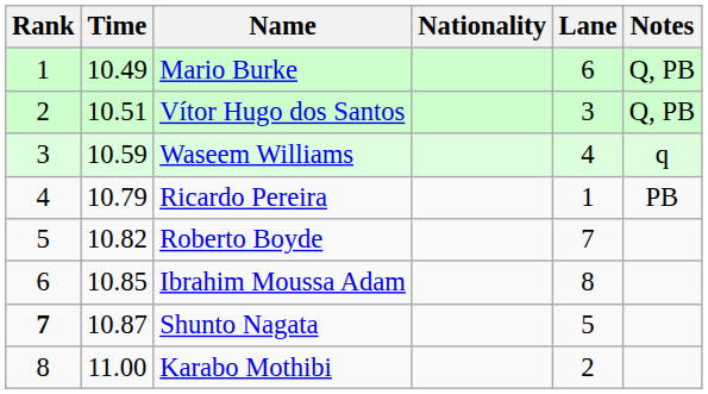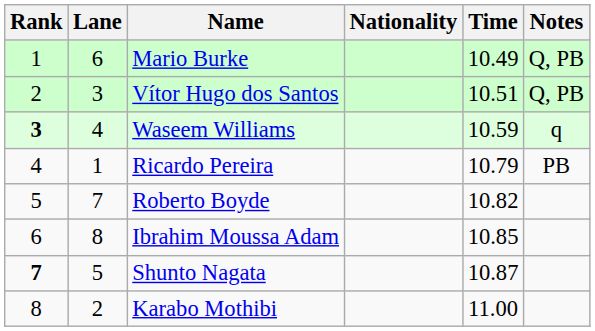 <table class="wikitable sortable" style="text-align:center">
 <tr>
 <th>Rank</th>
-<th>Time</th>
+<th>Lane</th>
 <th>Name</th>
 <th>Nationality</th>
-<th>Lane</th>
+<th>Time</th>
 <th>Notes</th>
 </tr>
 <tr bgcolor=ccffcc>
 <td>1</td>
-<td>10.49</td>
+<td>6</td>
 <td align=left><a href='#'>Mario Burke</a></td>
 <td align=left></td>
-<td>6</td>
+<td>10.49</td>
 <td>Q, PB</td>
 </tr>
 <tr bgcolor=ccffcc>
 <td>2</td>
-<td>10.51</td>
+<td>3</td>
 <td align=left><a href='#'>Vítor Hugo dos Santos</a></td>
 <td align=left></td>
-<td>3</td>
+<td>10.51</td>
 <td>Q, PB</td>
 </tr>
 <tr bgcolor=ddffdd>
-<td>3</td>
-<td>10.59</td>
+<td><strong>3</strong></td>
+<td>4</td>
 <td align=left><a href='#'>Waseem Williams</a></td>
 <td align=left></td>
-<td>4</td>
+<td>10.59</td>
 <td>q</td>
 </tr>
 <tr>
 <td>4</td>
-<td>10.79</td>
+<td>1</td>
 <td align=left><a href='#'>Ricardo Pereira</a></td>
 <td align=left></td>
-<td>1</td>
+<td>10.79</td>
 <td>PB</td>
 </tr>
 <tr>
 <td>5</td>
-<td>10.82</td>
+<td>7</td>
 <td align=left><a href='#'>Roberto Boyde</a></td>
 <td align=left></td>
-<td>7</td>
+<td>10.82</td>
 <td></td>
 </tr>
 <tr>
 <td>6</td>
-<td>10.85</td>
+<td>8</td>
 <td align=left><a href='#'>Ibrahim Moussa Adam</a></td>
 <td align=left></td>
-<td>8</td>
+<td>10.85</td>
 <td></td>
 </tr>
 <tr>
 <td><strong>7</strong></td>
-<td>10.87</td>
+<td>5</td>
 <td align=left><a href='#'>Shunto Nagata</a></td>
 <td align=left></td>
-<td>5</td>
+<td>10.87</td>
 <td></td>
 </tr>
 <tr>
 <td>8</td>
-<td>11.00</td>
+<td>2</td>
 <td align=left><a href='#'>Karabo Mothibi</a></td>
 <td align=left></td>
-<td>2</td>
+<td>11.00</td>
 <td></td>
 </tr>
 </table>
